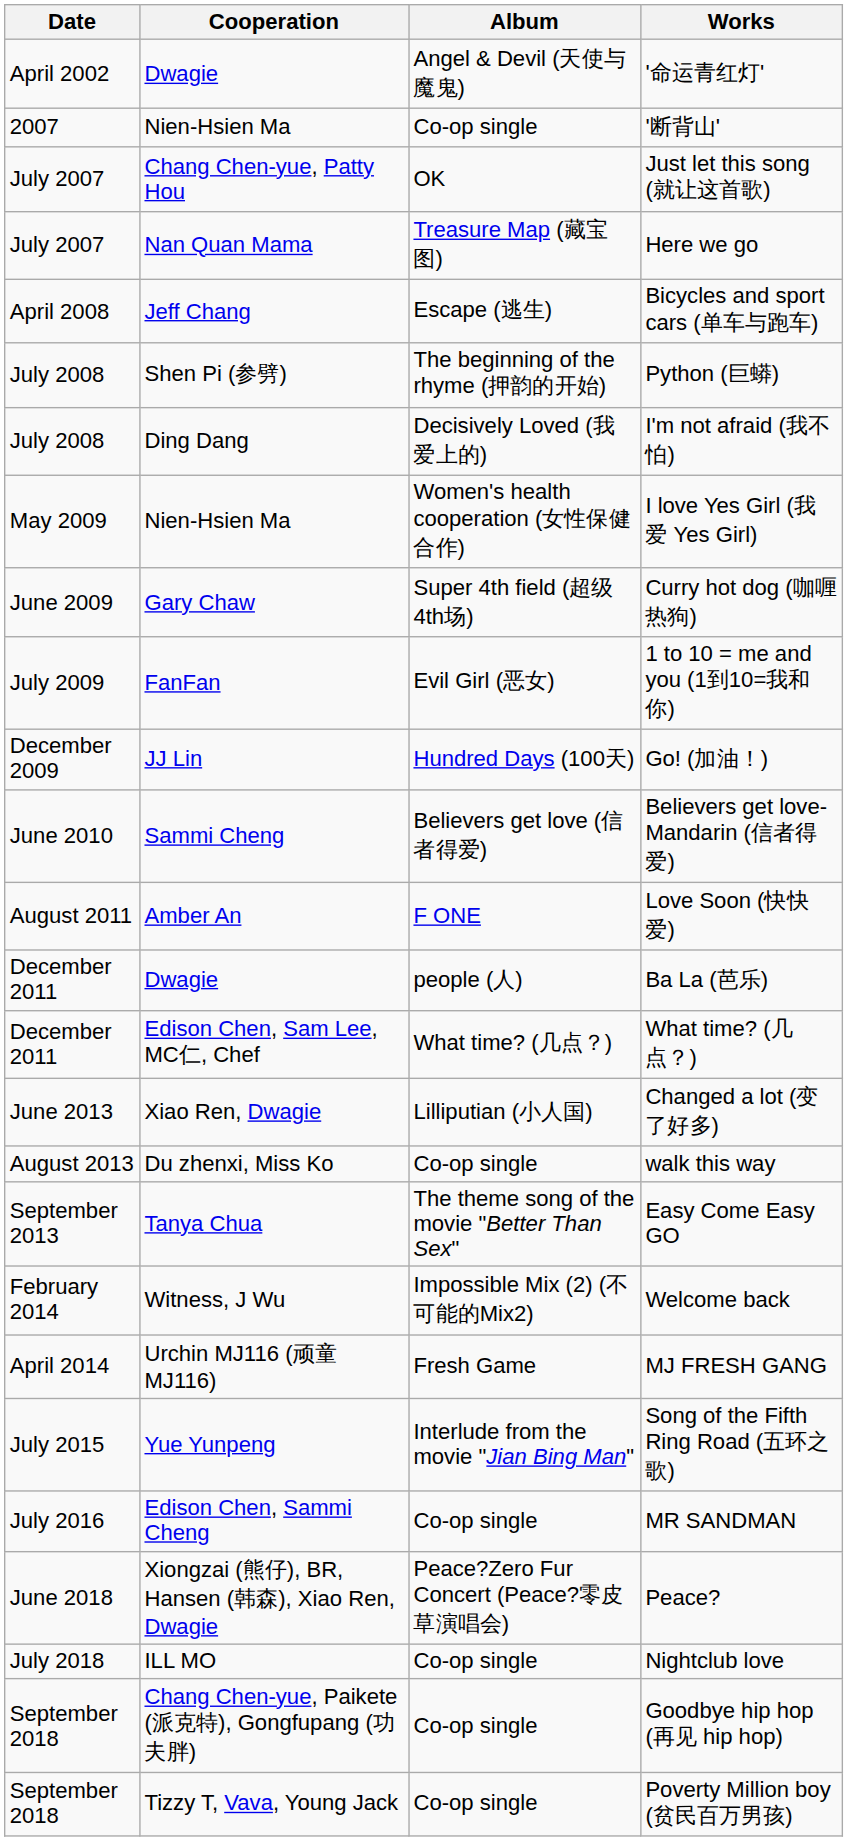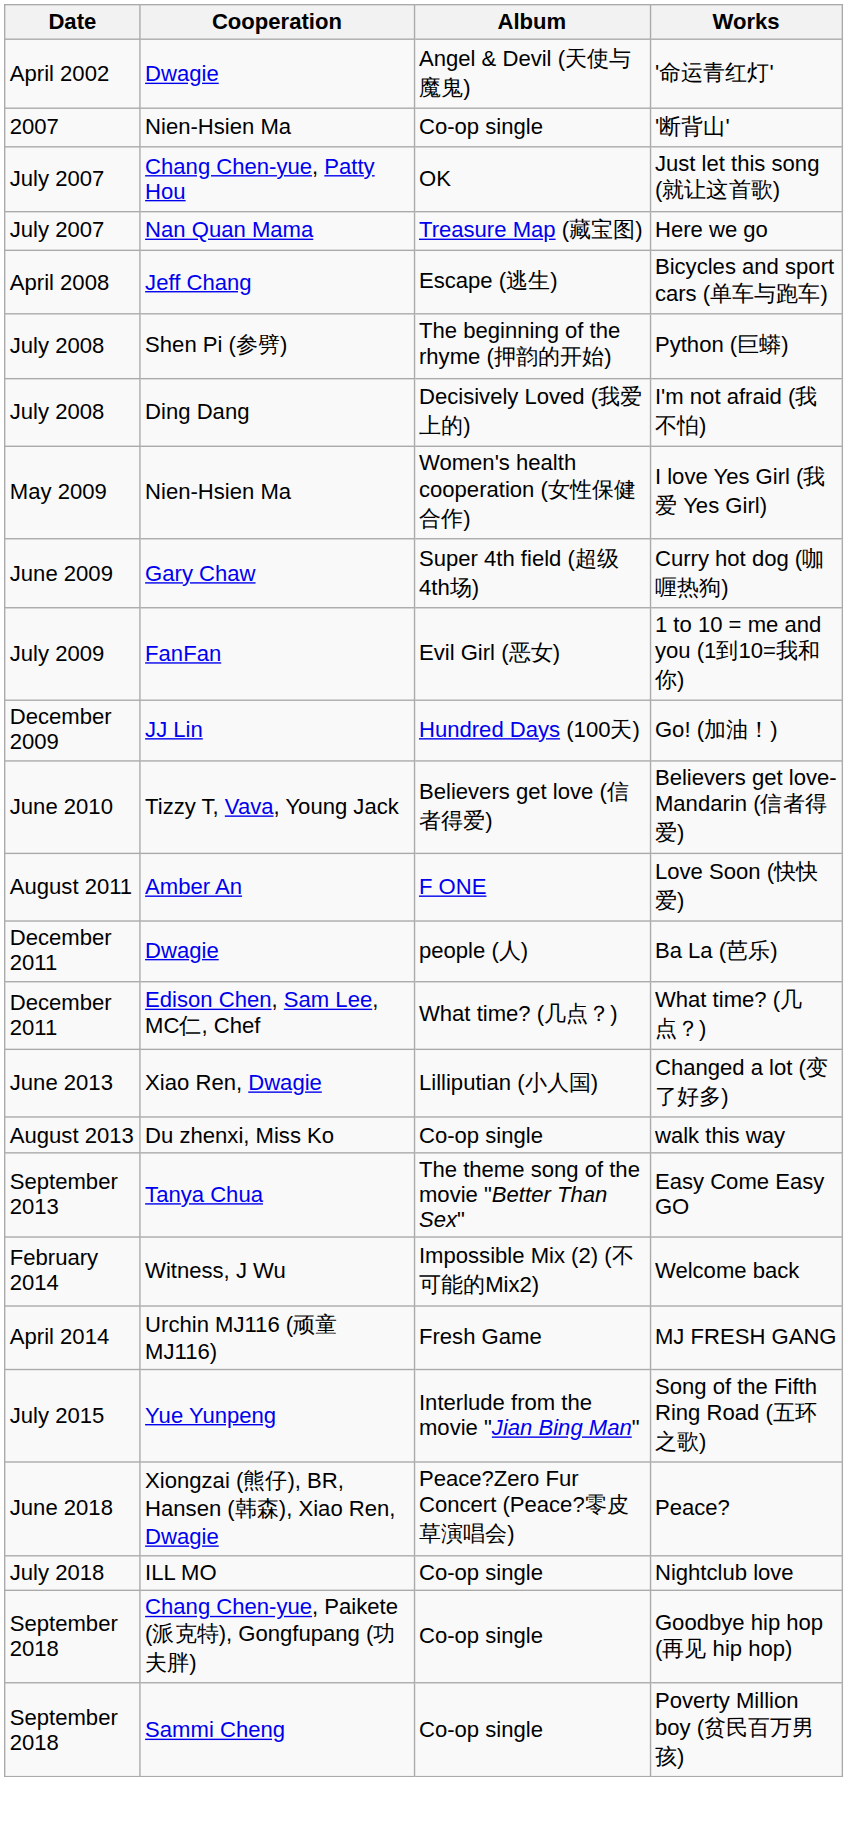 <table class="wikitable">
 <tr>
 <th>Date</th>
 <th>Cooperation</th>
 <th>Album</th>
 <th>Works</th>
 </tr>
 <tr>
 <td>April 2002</td>
 <td><a href='#'>Dwagie</a></td>
 <td>Angel & Devil (天使与魔鬼)</td>
 <td>'命运青红灯'</td>
 </tr>
 <tr>
 <td>2007</td>
 <td>Nien-Hsien Ma</td>
 <td>Co-op single</td>
 <td>'断背山'</td>
 </tr>
 <tr>
 <td>July 2007</td>
 <td><a href='#'>Chang Chen-yue</a>, <a href='#'>Patty Hou</a></td>
 <td>OK</td>
 <td>Just let this song (就让这首歌)</td>
 </tr>
 <tr>
 <td>July 2007</td>
 <td><a href='#'>Nan Quan Mama</a></td>
 <td><a href='#'>Treasure Map</a> (藏宝图)</td>
 <td>Here we go</td>
 </tr>
 <tr>
 <td>April 2008</td>
 <td><a href='#'>Jeff Chang</a></td>
 <td>Escape (逃生)</td>
 <td>Bicycles and sport cars (单车与跑车)</td>
 </tr>
 <tr>
 <td>July 2008</td>
 <td>Shen Pi (参劈)</td>
 <td>The beginning of the rhyme (押韵的开始)</td>
 <td>Python (巨蟒)</td>
 </tr>
 <tr>
 <td>July 2008</td>
 <td>Ding Dang</td>
 <td>Decisively Loved (我爱上的)</td>
 <td>I'm not afraid (我不怕)</td>
 </tr>
 <tr>
 <td>May 2009</td>
 <td>Nien-Hsien Ma</td>
 <td>Women's health cooperation (女性保健合作)</td>
 <td>I love Yes Girl (我爱 Yes Girl)</td>
 </tr>
 <tr>
 <td>June 2009</td>
 <td><a href='#'>Gary Chaw</a></td>
 <td>Super 4th field (超级4th场)</td>
 <td>Curry hot dog (咖喱热狗)</td>
 </tr>
 <tr>
 <td>July 2009</td>
 <td><a href='#'>FanFan</a></td>
 <td>Evil Girl (恶女)</td>
 <td>1 to 10 = me and you (1到10=我和你)</td>
 </tr>
 <tr>
 <td>December 2009</td>
 <td><a href='#'>JJ Lin</a></td>
 <td><a href='#'>Hundred Days</a> (100天)</td>
 <td>Go! (加油！)</td>
 </tr>
 <tr>
 <td>June 2010</td>
-<td><a href='#'>Sammi Cheng</a></td>
+<td>Tizzy T, <a href='#'>Vava</a>, Young Jack</td>
 <td>Believers get love (信者得爱)</td>
 <td>Believers get love-Mandarin (信者得爱)</td>
 </tr>
 <tr>
 <td>August 2011</td>
 <td><a href='#'>Amber An</a></td>
 <td><a href='#'>F ONE</a></td>
 <td>Love Soon (快快爱)</td>
 </tr>
 <tr>
 <td>December 2011</td>
 <td><a href='#'>Dwagie</a></td>
 <td>people (人)</td>
 <td>Ba La (芭乐)</td>
 </tr>
 <tr>
 <td>December 2011</td>
 <td><a href='#'>Edison Chen</a>, <a href='#'>Sam Lee</a>, MC仁, Chef</td>
 <td>What time? (几点？)</td>
 <td>What time? (几点？)</td>
 </tr>
 <tr>
 <td>June 2013</td>
 <td>Xiao Ren, <a href='#'>Dwagie</a></td>
 <td>Lilliputian (小人国)</td>
 <td>Changed a lot (变了好多)</td>
 </tr>
 <tr>
 <td>August 2013</td>
 <td>Du zhenxi, Miss Ko</td>
 <td>Co-op single</td>
 <td>walk this way</td>
 </tr>
 <tr>
 <td>September 2013</td>
 <td><a href='#'>Tanya Chua</a></td>
 <td>The theme song of the movie "<em>Better Than Sex</em>"</td>
 <td>Easy Come Easy GO</td>
 </tr>
 <tr>
 <td>February 2014</td>
 <td>Witness, J Wu</td>
 <td>Impossible Mix (2) (不可能的Mix2)</td>
 <td>Welcome back</td>
 </tr>
 <tr>
 <td>April 2014</td>
 <td>Urchin MJ116 (顽童 MJ116)</td>
 <td>Fresh Game</td>
 <td>MJ FRESH GANG</td>
 </tr>
 <tr>
 <td>July 2015</td>
 <td><a href='#'>Yue Yunpeng</a></td>
 <td>Interlude from the movie "<em><a href='#'>Jian Bing Man</a></em>"</td>
 <td>Song of the Fifth Ring Road (五环之歌)</td>
 </tr>
 <tr>
-<td>July 2016</td>
-<td><a href='#'>Edison Chen</a>, <a href='#'>Sammi Cheng</a></td>
-<td>Co-op single</td>
-<td>MR SANDMAN</td>
-</tr>
-<tr>
 <td>June 2018</td>
 <td>Xiongzai (熊仔), BR, Hansen (韩森), Xiao Ren, <a href='#'>Dwagie</a></td>
 <td>Peace?Zero Fur Concert (Peace?零皮草演唱会)</td>
 <td>Peace?</td>
 </tr>
 <tr>
 <td>July 2018</td>
 <td>ILL MO</td>
 <td>Co-op single</td>
 <td>Nightclub love</td>
 </tr>
 <tr>
 <td>September 2018</td>
 <td><a href='#'>Chang Chen-yue</a>, Paikete (派克特), Gongfupang (功夫胖)</td>
 <td>Co-op single</td>
 <td>Goodbye hip hop (再见 hip hop)</td>
 </tr>
 <tr>
 <td>September 2018</td>
-<td>Tizzy T, <a href='#'>Vava</a>, Young Jack</td>
+<td><a href='#'>Sammi Cheng</a></td>
 <td>Co-op single</td>
 <td>Poverty Million boy (贫民百万男孩)</td>
 </tr>
 </table>
